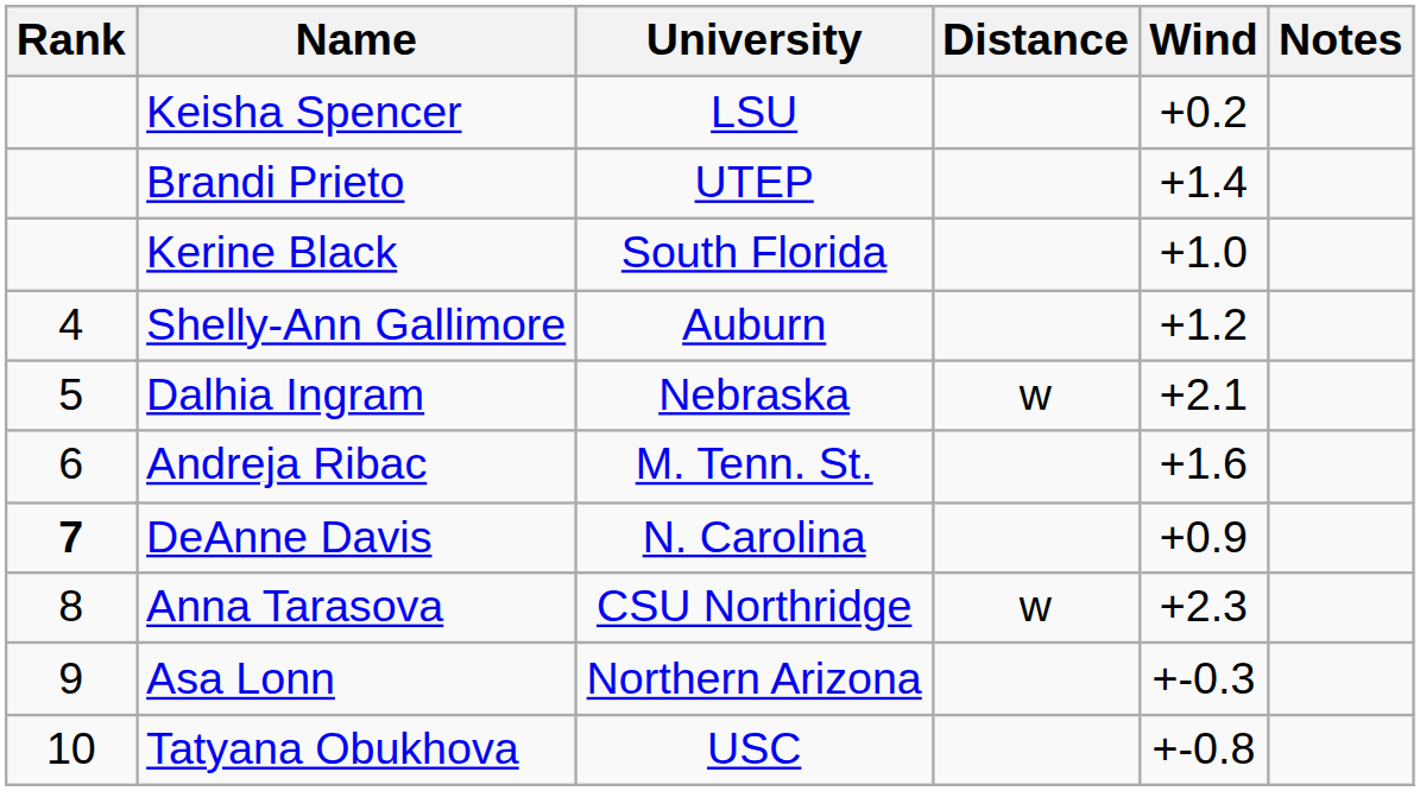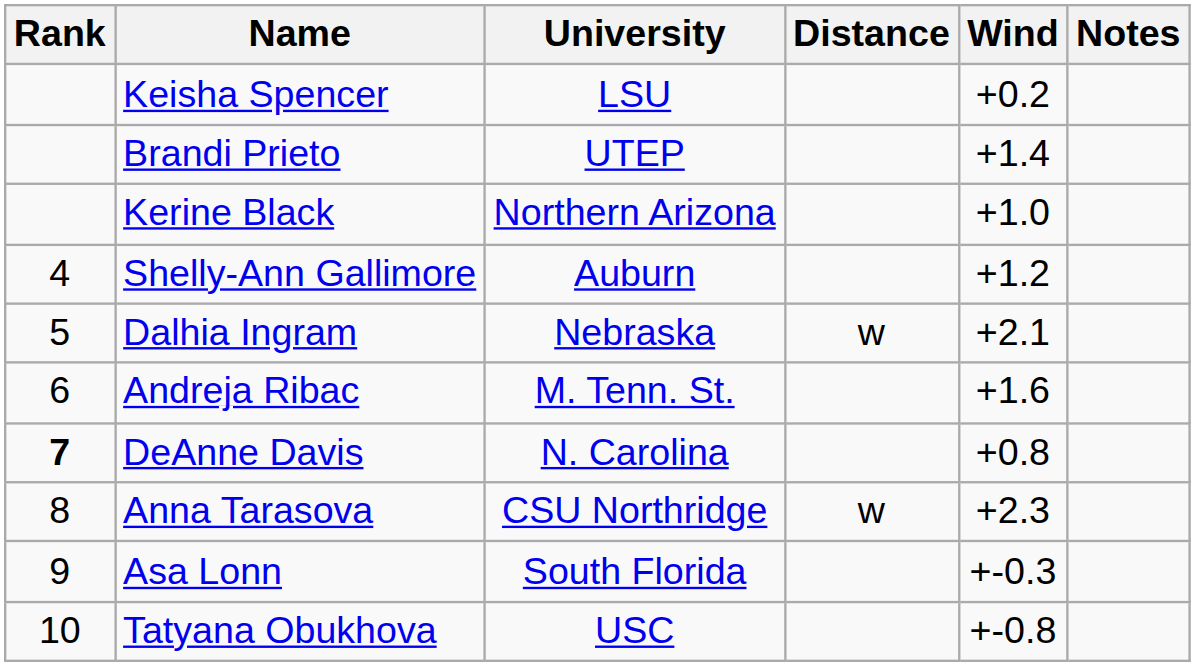 <table class="wikitable sortable" style="text-align:center">
 <tr>
 <th>Rank</th>
 <th>Name</th>
 <th>University</th>
 <th>Distance</th>
 <th>Wind</th>
 <th>Notes</th>
 </tr>
 <tr>
 <td></td>
 <td align=left><a href='#'>Keisha Spencer</a> </td>
 <td><a href='#'>LSU</a></td>
 <td></td>
 <td>+0.2</td>
 <td></td>
 </tr>
 <tr>
 <td></td>
 <td align=left><a href='#'>Brandi Prieto</a></td>
 <td><a href='#'>UTEP</a></td>
 <td></td>
 <td>+1.4</td>
 <td></td>
 </tr>
 <tr>
 <td></td>
 <td align=left><a href='#'>Kerine Black</a></td>
-<td><a href='#'>South Florida</a></td>
+<td><a href='#'>Northern Arizona</a></td>
 <td></td>
 <td>+1.0</td>
 <td></td>
 </tr>
 <tr>
 <td>4</td>
 <td align=left><a href='#'>Shelly-Ann Gallimore</a></td>
 <td><a href='#'>Auburn</a></td>
 <td></td>
 <td>+1.2</td>
 <td></td>
 </tr>
 <tr>
 <td>5</td>
 <td align=left><a href='#'>Dalhia Ingram</a></td>
 <td><a href='#'>Nebraska</a></td>
 <td>w</td>
 <td>+2.1</td>
 <td></td>
 </tr>
 <tr>
 <td>6</td>
 <td align=left><a href='#'>Andreja Ribac</a></td>
 <td><a href='#'>M. Tenn. St.</a></td>
 <td></td>
 <td>+1.6</td>
 <td></td>
 </tr>
 <tr>
 <td><strong>7</strong></td>
 <td align=left><a href='#'>DeAnne Davis</a></td>
 <td><a href='#'>N. Carolina</a></td>
 <td></td>
-<td>+0.9</td>
+<td>+0.8</td>
 <td></td>
 </tr>
 <tr>
 <td>8</td>
 <td align=left><a href='#'>Anna Tarasova</a> </td>
 <td><a href='#'>CSU Northridge</a></td>
 <td>w</td>
 <td>+2.3</td>
 <td></td>
 </tr>
 <tr>
 <td>9</td>
 <td align=left><a href='#'>Asa Lonn</a></td>
-<td><a href='#'>Northern Arizona</a></td>
+<td><a href='#'>South Florida</a></td>
 <td></td>
 <td>+-0.3</td>
 <td></td>
 </tr>
 <tr>
 <td>10</td>
 <td align=left><a href='#'>Tatyana Obukhova</a></td>
 <td><a href='#'>USC</a></td>
 <td></td>
 <td>+-0.8</td>
 <td></td>
 </tr>
 </table>
